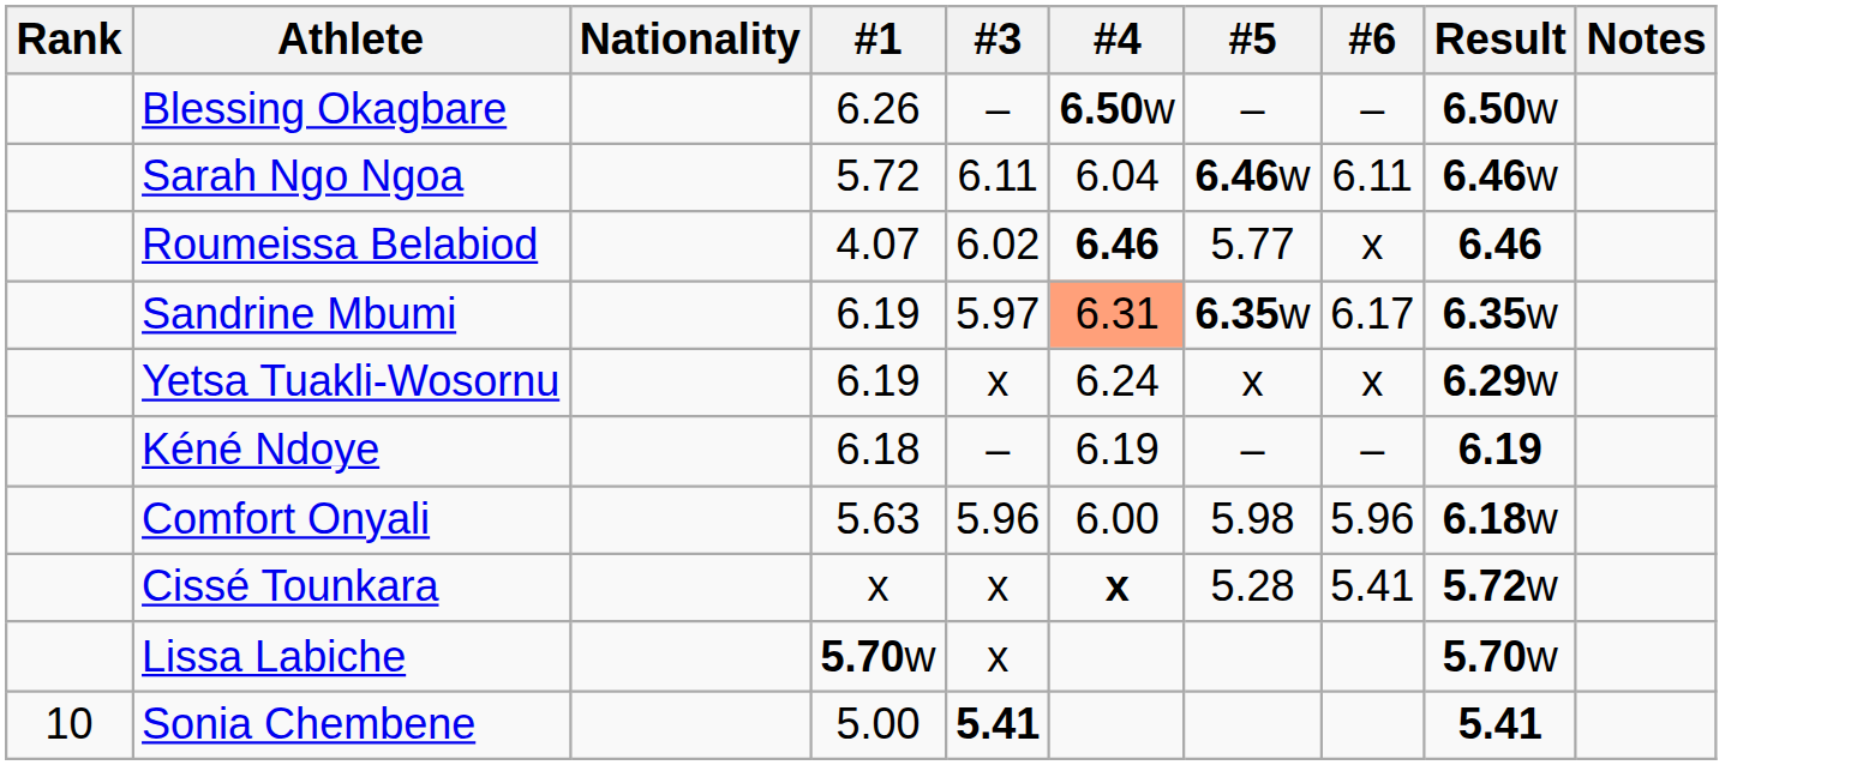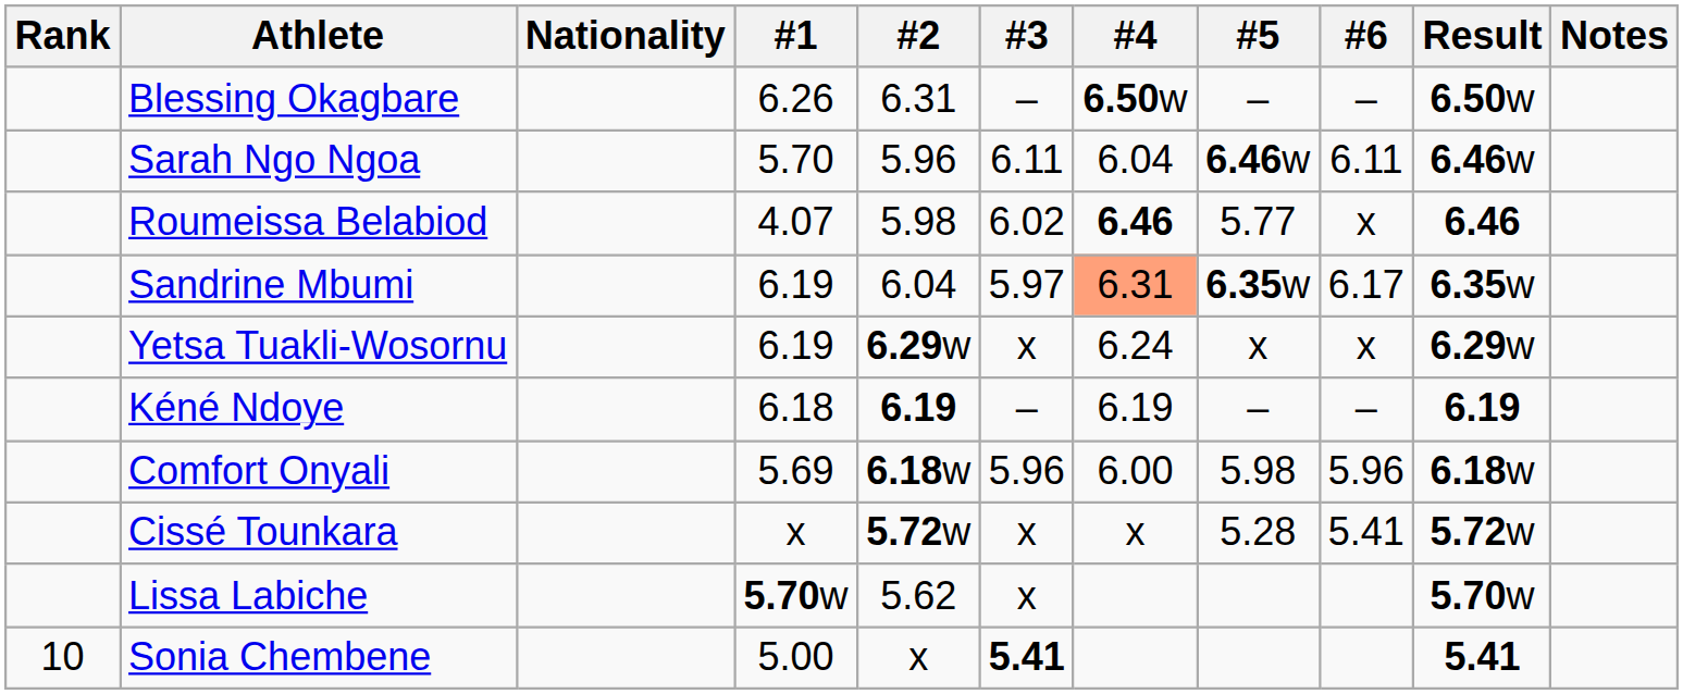 <table class="wikitable sortable" style="text-align:center">
 <tr>
 <th>Rank</th>
 <th>Athlete</th>
 <th>Nationality</th>
 <th>#1</th>
+<th>#2</th>
 <th>#3</th>
 <th>#4</th>
 <th>#5</th>
 <th>#6</th>
 <th>Result</th>
 <th>Notes</th>
 </tr>
 <tr>
 <td></td>
 <td align="left"><a href='#'>Blessing Okagbare</a></td>
 <td align=left></td>
 <td>6.26</td>
+<td>6.31</td>
 <td>–</td>
 <td><strong>6.50</strong>w</td>
 <td>–</td>
 <td>–</td>
 <td><strong>6.50</strong>w</td>
 <td></td>
 </tr>
 <tr>
 <td></td>
 <td align="left"><a href='#'>Sarah Ngo Ngoa</a></td>
 <td align=left></td>
-<td>5.72</td>
+<td>5.70</td>
+<td>5.96</td>
 <td>6.11</td>
 <td>6.04</td>
 <td><strong>6.46</strong>w</td>
 <td>6.11</td>
 <td><strong>6.46</strong>w</td>
 <td></td>
 </tr>
 <tr>
 <td></td>
 <td align="left"><a href='#'>Roumeissa Belabiod</a></td>
 <td align=left></td>
 <td>4.07</td>
+<td>5.98</td>
 <td>6.02</td>
 <td><strong>6.46</strong></td>
 <td>5.77</td>
 <td>x</td>
 <td><strong>6.46</strong></td>
 <td></td>
 </tr>
 <tr>
 <td></td>
 <td align="left"><a href='#'>Sandrine Mbumi</a></td>
 <td align=left></td>
 <td>6.19</td>
+<td>6.04</td>
 <td>5.97</td>
 <td style="background: lightsalmon;">6.31</td>
 <td><strong>6.35</strong>w</td>
 <td>6.17</td>
 <td><strong>6.35</strong>w</td>
 <td></td>
 </tr>
 <tr>
 <td></td>
 <td align="left"><a href='#'>Yetsa Tuakli-Wosornu</a></td>
 <td align=left></td>
 <td>6.19</td>
+<td><strong>6.29</strong>w</td>
 <td>x</td>
 <td>6.24</td>
 <td>x</td>
 <td>x</td>
 <td><strong>6.29</strong>w</td>
 <td></td>
 </tr>
 <tr>
 <td></td>
 <td align="left"><a href='#'>Kéné Ndoye</a></td>
 <td align=left></td>
 <td>6.18</td>
+<td><strong>6.19</strong></td>
 <td>–</td>
 <td>6.19</td>
 <td>–</td>
 <td>–</td>
 <td><strong>6.19</strong></td>
 <td></td>
 </tr>
 <tr>
 <td></td>
 <td align="left"><a href='#'>Comfort Onyali</a></td>
 <td align=left></td>
-<td>5.63</td>
+<td>5.69</td>
+<td><strong>6.18</strong>w</td>
 <td>5.96</td>
 <td>6.00</td>
 <td>5.98</td>
 <td>5.96</td>
 <td><strong>6.18</strong>w</td>
 <td></td>
 </tr>
 <tr>
 <td></td>
 <td align="left"><a href='#'>Cissé Tounkara</a></td>
 <td align=left></td>
 <td>x</td>
+<td><strong>5.72</strong>w</td>
 <td>x</td>
-<td><strong>x</strong></td>
+<td>x</td>
 <td>5.28</td>
 <td>5.41</td>
 <td><strong>5.72</strong>w</td>
 <td></td>
 </tr>
 <tr>
 <td></td>
 <td align="left"><a href='#'>Lissa Labiche</a></td>
 <td align=left></td>
 <td><strong>5.70</strong>w</td>
+<td>5.62</td>
 <td>x</td>
 <td></td>
 <td></td>
 <td></td>
 <td><strong>5.70</strong>w</td>
 <td></td>
 </tr>
 <tr>
 <td>10</td>
 <td align="left"><a href='#'>Sonia Chembene</a></td>
 <td align=left></td>
 <td>5.00</td>
+<td>x</td>
 <td><strong>5.41</strong></td>
 <td></td>
 <td></td>
 <td></td>
 <td><strong>5.41</strong></td>
 <td></td>
 </tr>
 </table>
